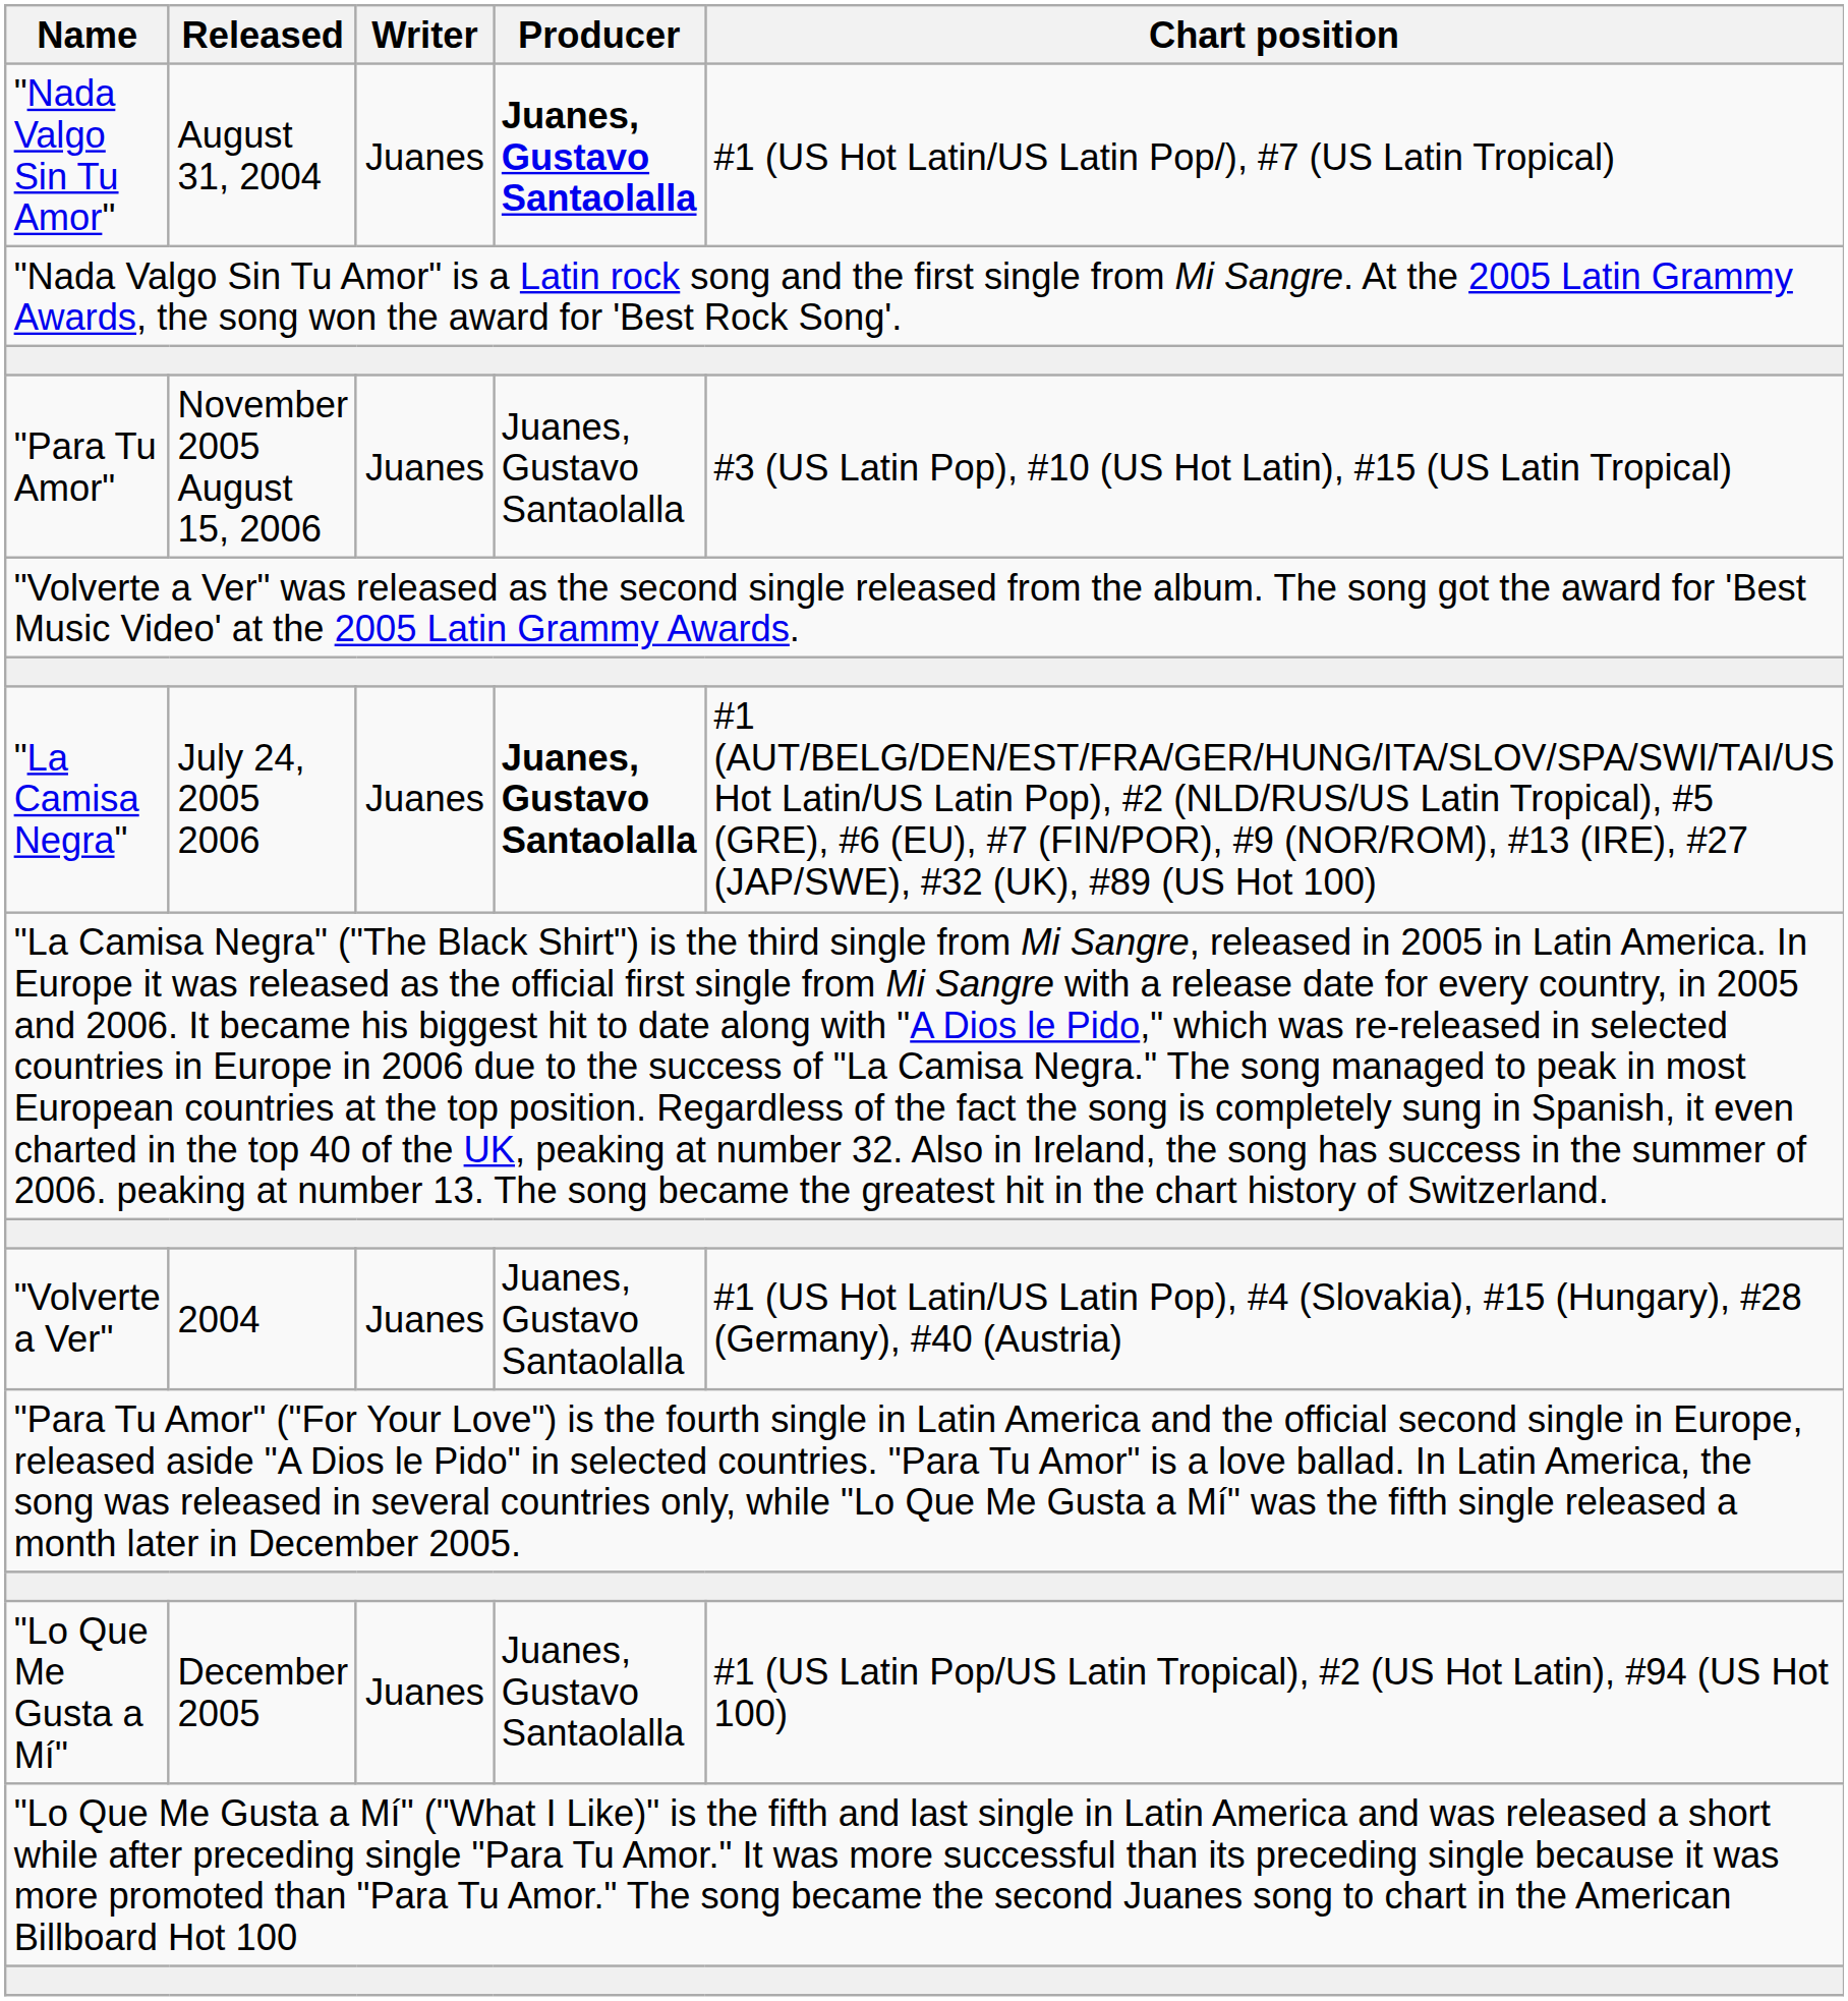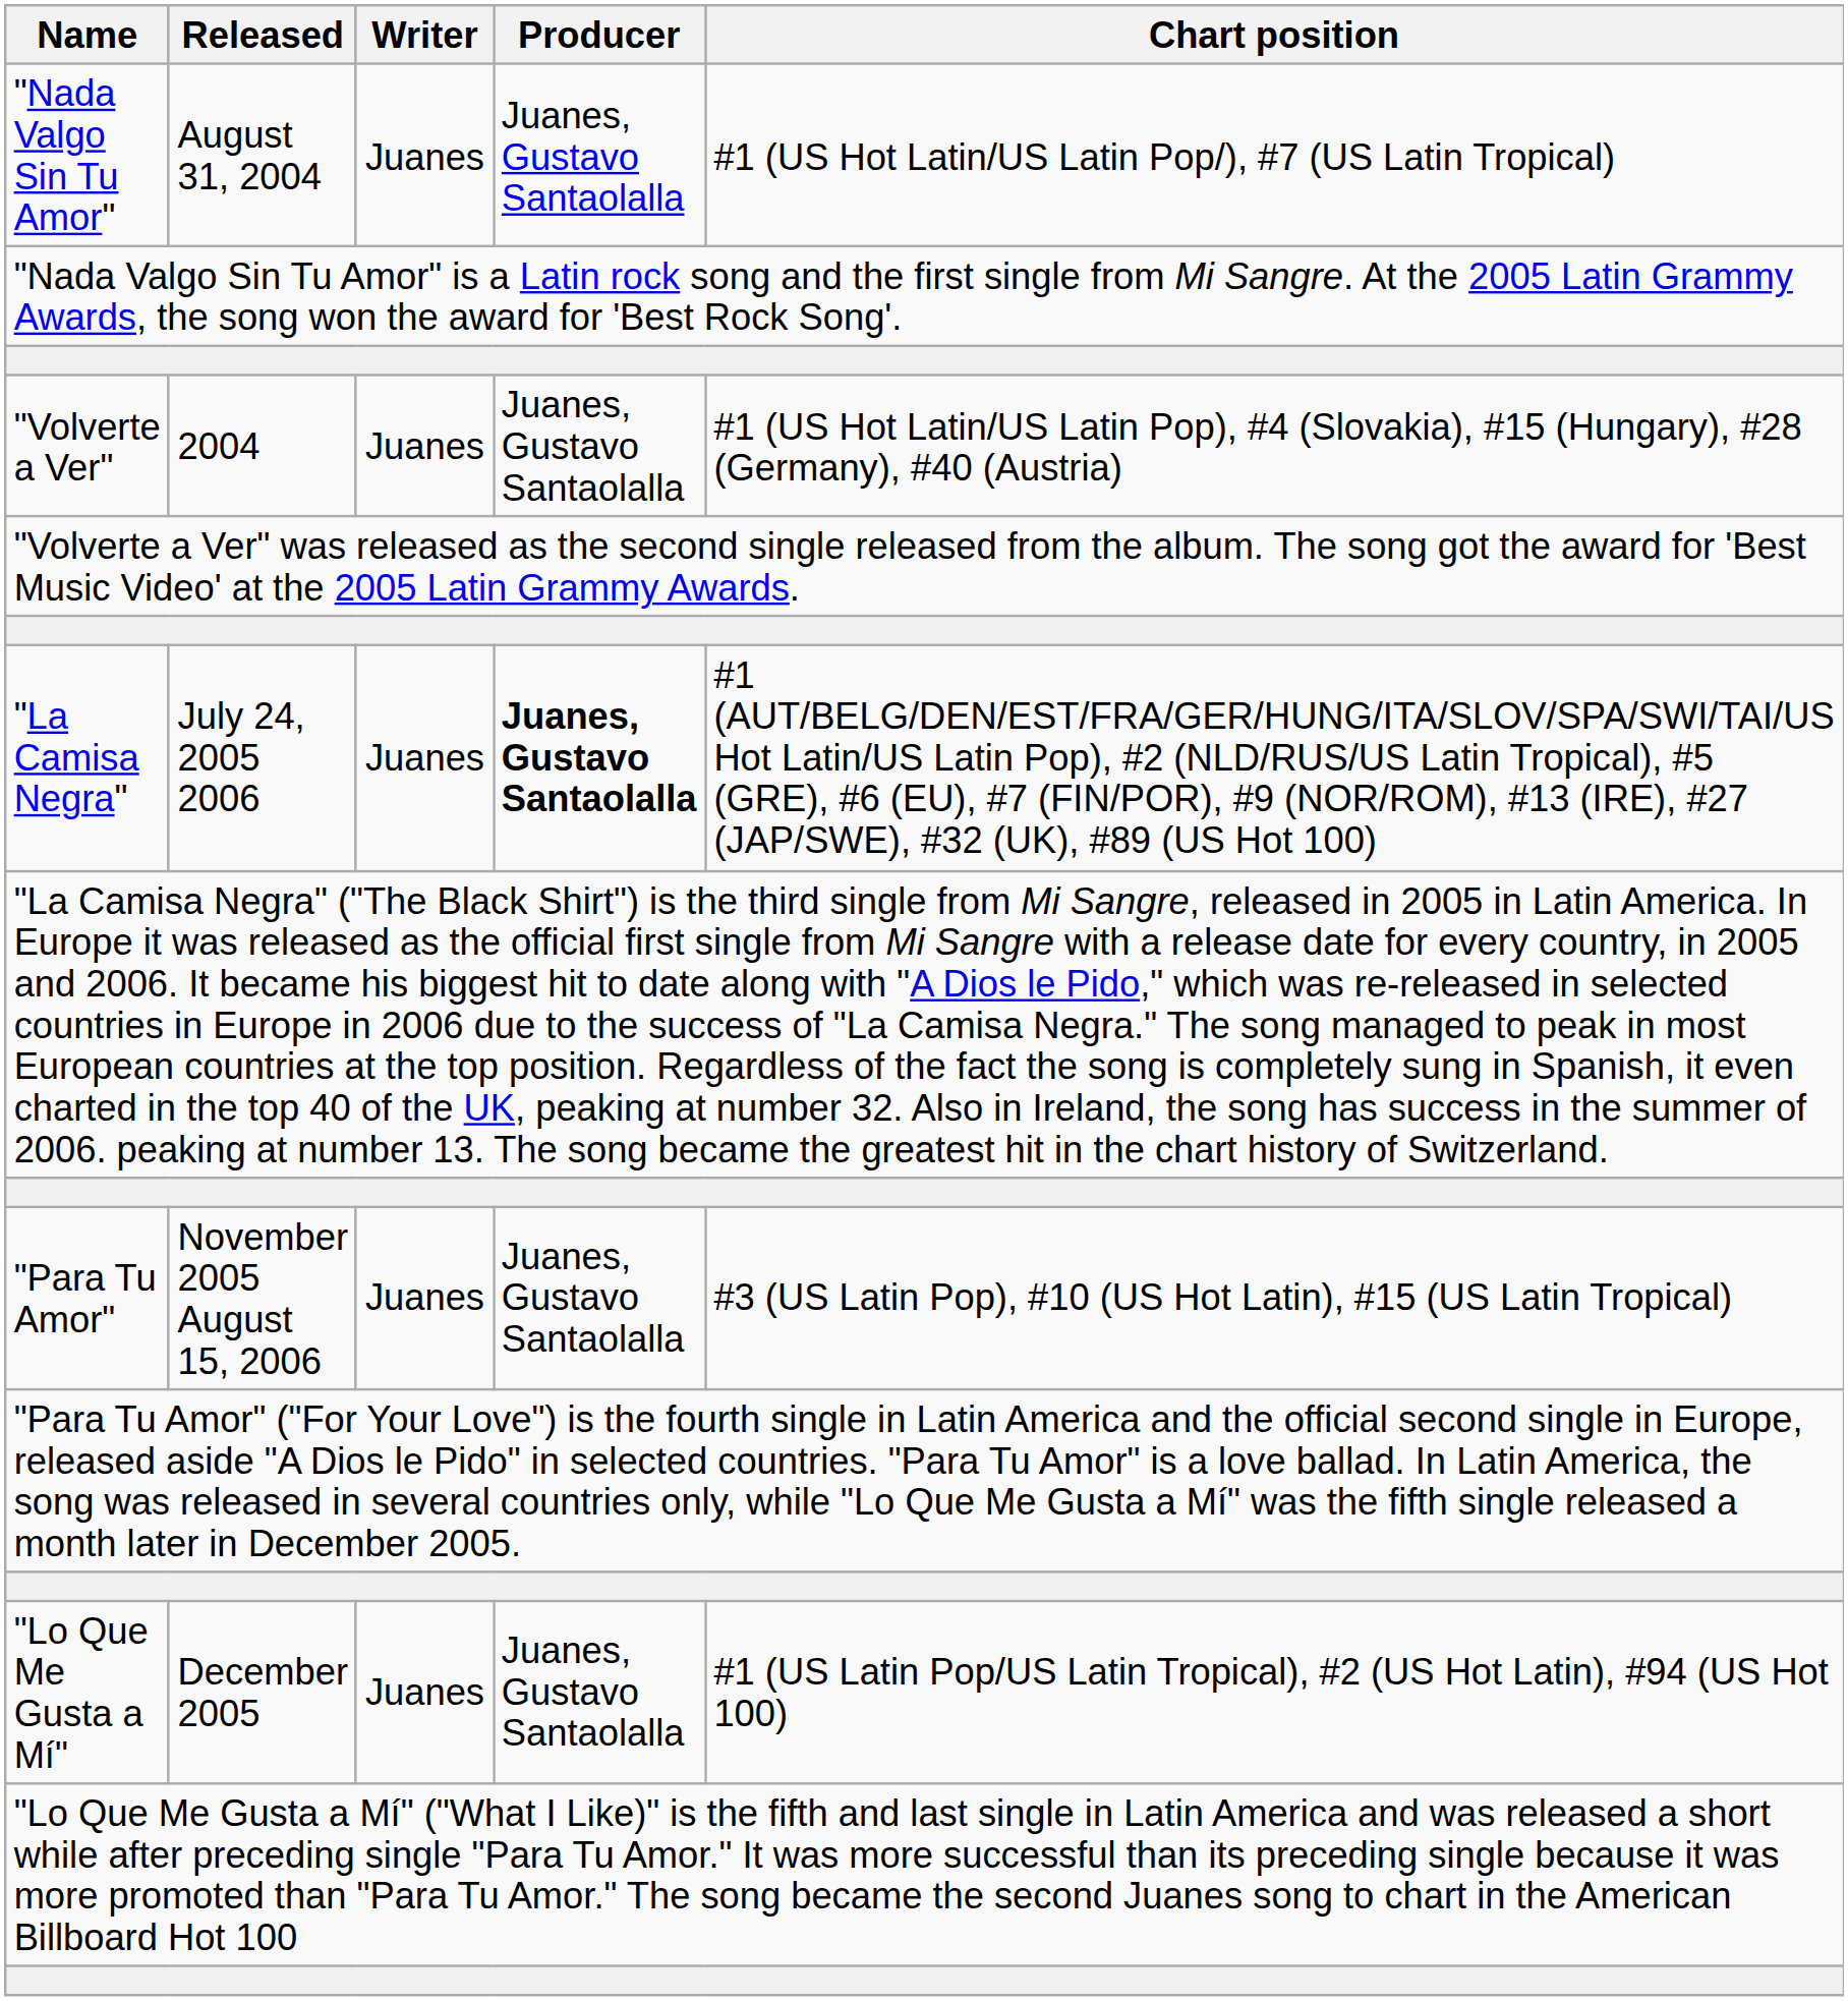 <table class="wikitable" style="font-size:95%">
 <tr>
 <th>Name</th>
 <th>Released</th>
 <th>Writer</th>
 <th>Producer</th>
 <th>Chart position</th>
 </tr>
 <tr>
 <td>"<a href='#'>Nada Valgo Sin Tu Amor</a>"</td>
 <td>August 31, 2004</td>
 <td>Juanes</td>
-<td><strong>Juanes, <a href='#'>Gustavo Santaolalla</a></strong></td>
+<td>Juanes, <a href='#'>Gustavo Santaolalla</a></td>
 <td>#1 (US Hot Latin/US Latin Pop/), #7 (US Latin Tropical)</td>
 </tr>
 <tr>
 <td colspan=5>"Nada Valgo Sin Tu Amor" is a <a href='#'>Latin rock</a> song and the first single from <em>Mi Sangre</em>. At the <a href='#'>2005 Latin Grammy Awards</a>, the song won the award for 'Best Rock Song'.</td>
 </tr>
 <tr>
 <td colspan=5 style="background:#F0F0F0; height:5px"></td>
 </tr>
 <tr>
-<td>"Para Tu Amor"</td>
-<td>November 2005<br>August 15, 2006</td>
+<td>"Volverte a Ver"</td>
+<td>2004</td>
 <td>Juanes</td>
 <td>Juanes, Gustavo Santaolalla</td>
-<td>#3 (US Latin Pop), #10 (US Hot Latin), #15 (US Latin Tropical)</td>
+<td>#1 (US Hot Latin/US Latin Pop),  #4 (Slovakia), #15 (Hungary), #28 (Germany), #40 (Austria)</td>
 </tr>
 <tr>
 <td colspan=5>"Volverte a Ver" was released as the second single released from the album. The song got the award for 'Best Music Video' at the <a href='#'>2005 Latin Grammy Awards</a>.</td>
 </tr>
 <tr>
 <td colspan=5 style="background:#F0F0F0; height:5px"></td>
 </tr>
 <tr>
 <td>"<a href='#'>La Camisa Negra</a>"</td>
 <td>July 24, 2005<br>2006</td>
 <td>Juanes</td>
 <td><strong>Juanes, Gustavo Santaolalla</strong></td>
 <td>#1 (AUT/BELG/DEN/EST/FRA/GER/HUNG/ITA/SLOV/SPA/SWI/TAI/US Hot Latin/US Latin Pop), #2 (NLD/RUS/US Latin Tropical), #5 (GRE), #6 (EU), #7 (FIN/POR), #9 (NOR/ROM), #13 (IRE),  #27 (JAP/SWE), #32 (UK), #89 (US Hot 100)</td>
 </tr>
 <tr>
 <td colspan=5>"La Camisa Negra" ("The Black Shirt") is the third single from <em>Mi Sangre</em>, released in 2005 in Latin America. In Europe it was released as the official first single from <em>Mi Sangre</em> with a release date for every country, in 2005 and 2006. It became his biggest hit to date along with "<a href='#'>A Dios le Pido</a>," which was re-released in selected countries in Europe in 2006 due to the success of "La Camisa Negra." The song managed to peak in most European countries at the top position. Regardless of the fact the song is completely sung in Spanish, it even charted in the top 40 of the <a href='#'>UK</a>, peaking at number 32. Also in Ireland, the song has success in the summer of 2006. peaking at number 13. The song became the greatest hit in the chart history of Switzerland.</td>
 </tr>
 <tr>
 <td colspan=5 style="background:#F0F0F0; height:5px"></td>
 </tr>
 <tr>
-<td>"Volverte a Ver"</td>
-<td>2004</td>
+<td>"Para Tu Amor"</td>
+<td>November 2005<br>August 15, 2006</td>
 <td>Juanes</td>
 <td>Juanes, Gustavo Santaolalla</td>
-<td>#1 (US Hot Latin/US Latin Pop),  #4 (Slovakia), #15 (Hungary), #28 (Germany), #40 (Austria)</td>
+<td>#3 (US Latin Pop), #10 (US Hot Latin), #15 (US Latin Tropical)</td>
 </tr>
 <tr>
 <td colspan=5>"Para Tu Amor" ("For Your Love") is the fourth single in Latin America and the official second single in Europe, released aside "A Dios le Pido" in selected countries. "Para Tu Amor" is a love ballad. In Latin America, the song was released in several countries only, while "Lo Que Me Gusta a Mí" was the fifth single released a month later in December 2005.</td>
 </tr>
 <tr>
 <td colspan=5 style="background:#F0F0F0; height:5px"></td>
 </tr>
 <tr>
 <td>"Lo Que Me Gusta a Mí"</td>
 <td>December 2005</td>
 <td>Juanes</td>
 <td>Juanes, Gustavo Santaolalla</td>
 <td>#1 (US Latin Pop/US Latin Tropical), #2 (US Hot Latin), #94 (US Hot 100)</td>
 </tr>
 <tr>
 <td colspan=5>"Lo Que Me Gusta a Mí" ("What I Like)" is the fifth and last single in Latin America and was released a short while after preceding single "Para Tu Amor." It was more successful than its preceding single because it was more promoted than "Para Tu Amor." The song became the second Juanes song to chart in the American Billboard Hot 100</td>
 </tr>
 <tr>
 <td colspan=5 style="background:#F0F0F0; height:5px"></td>
 </tr>
 </table>
